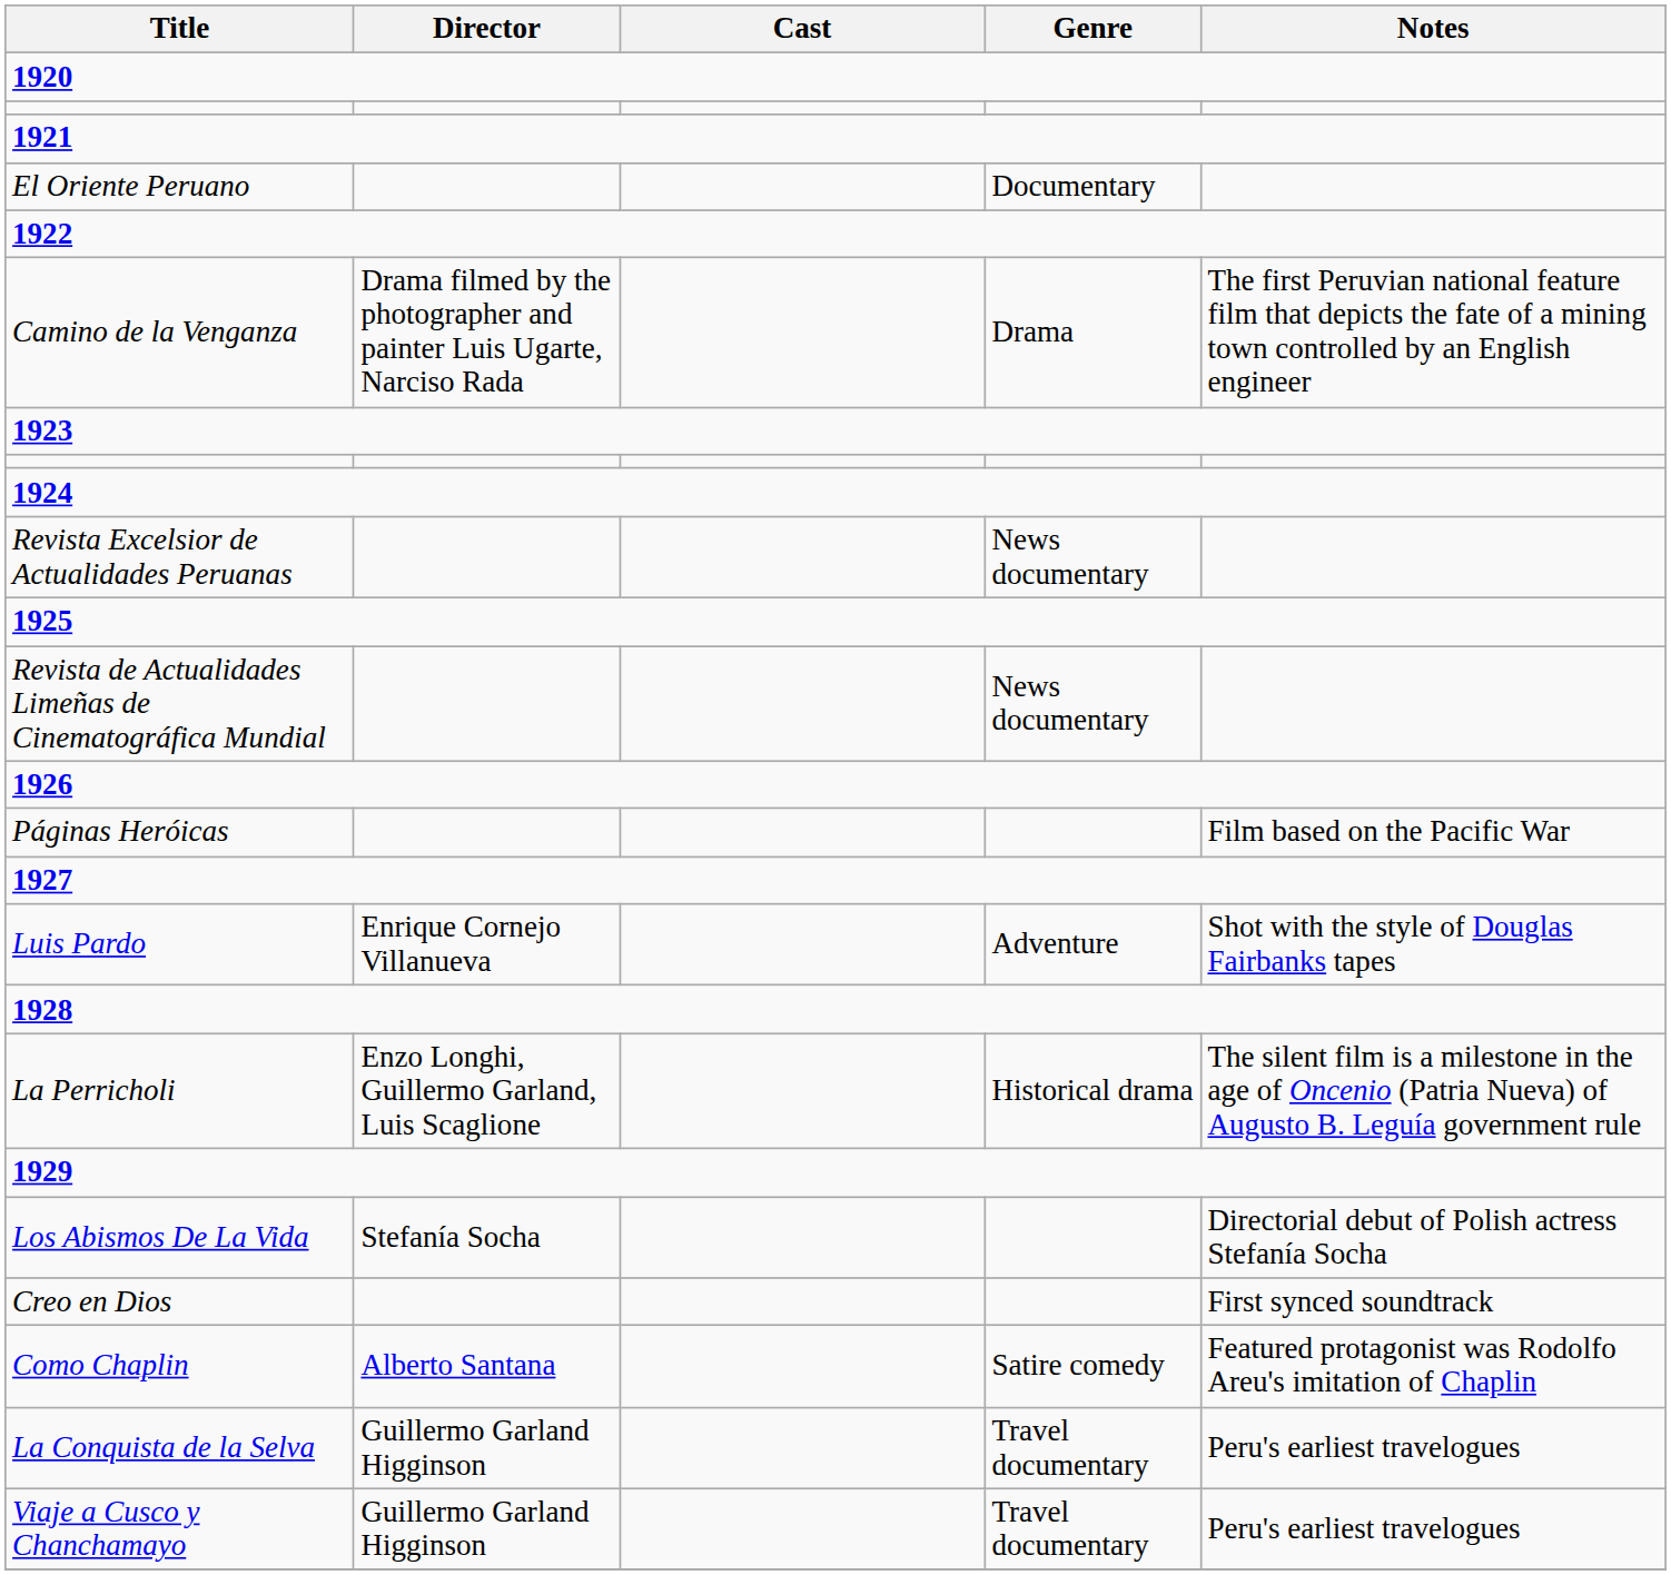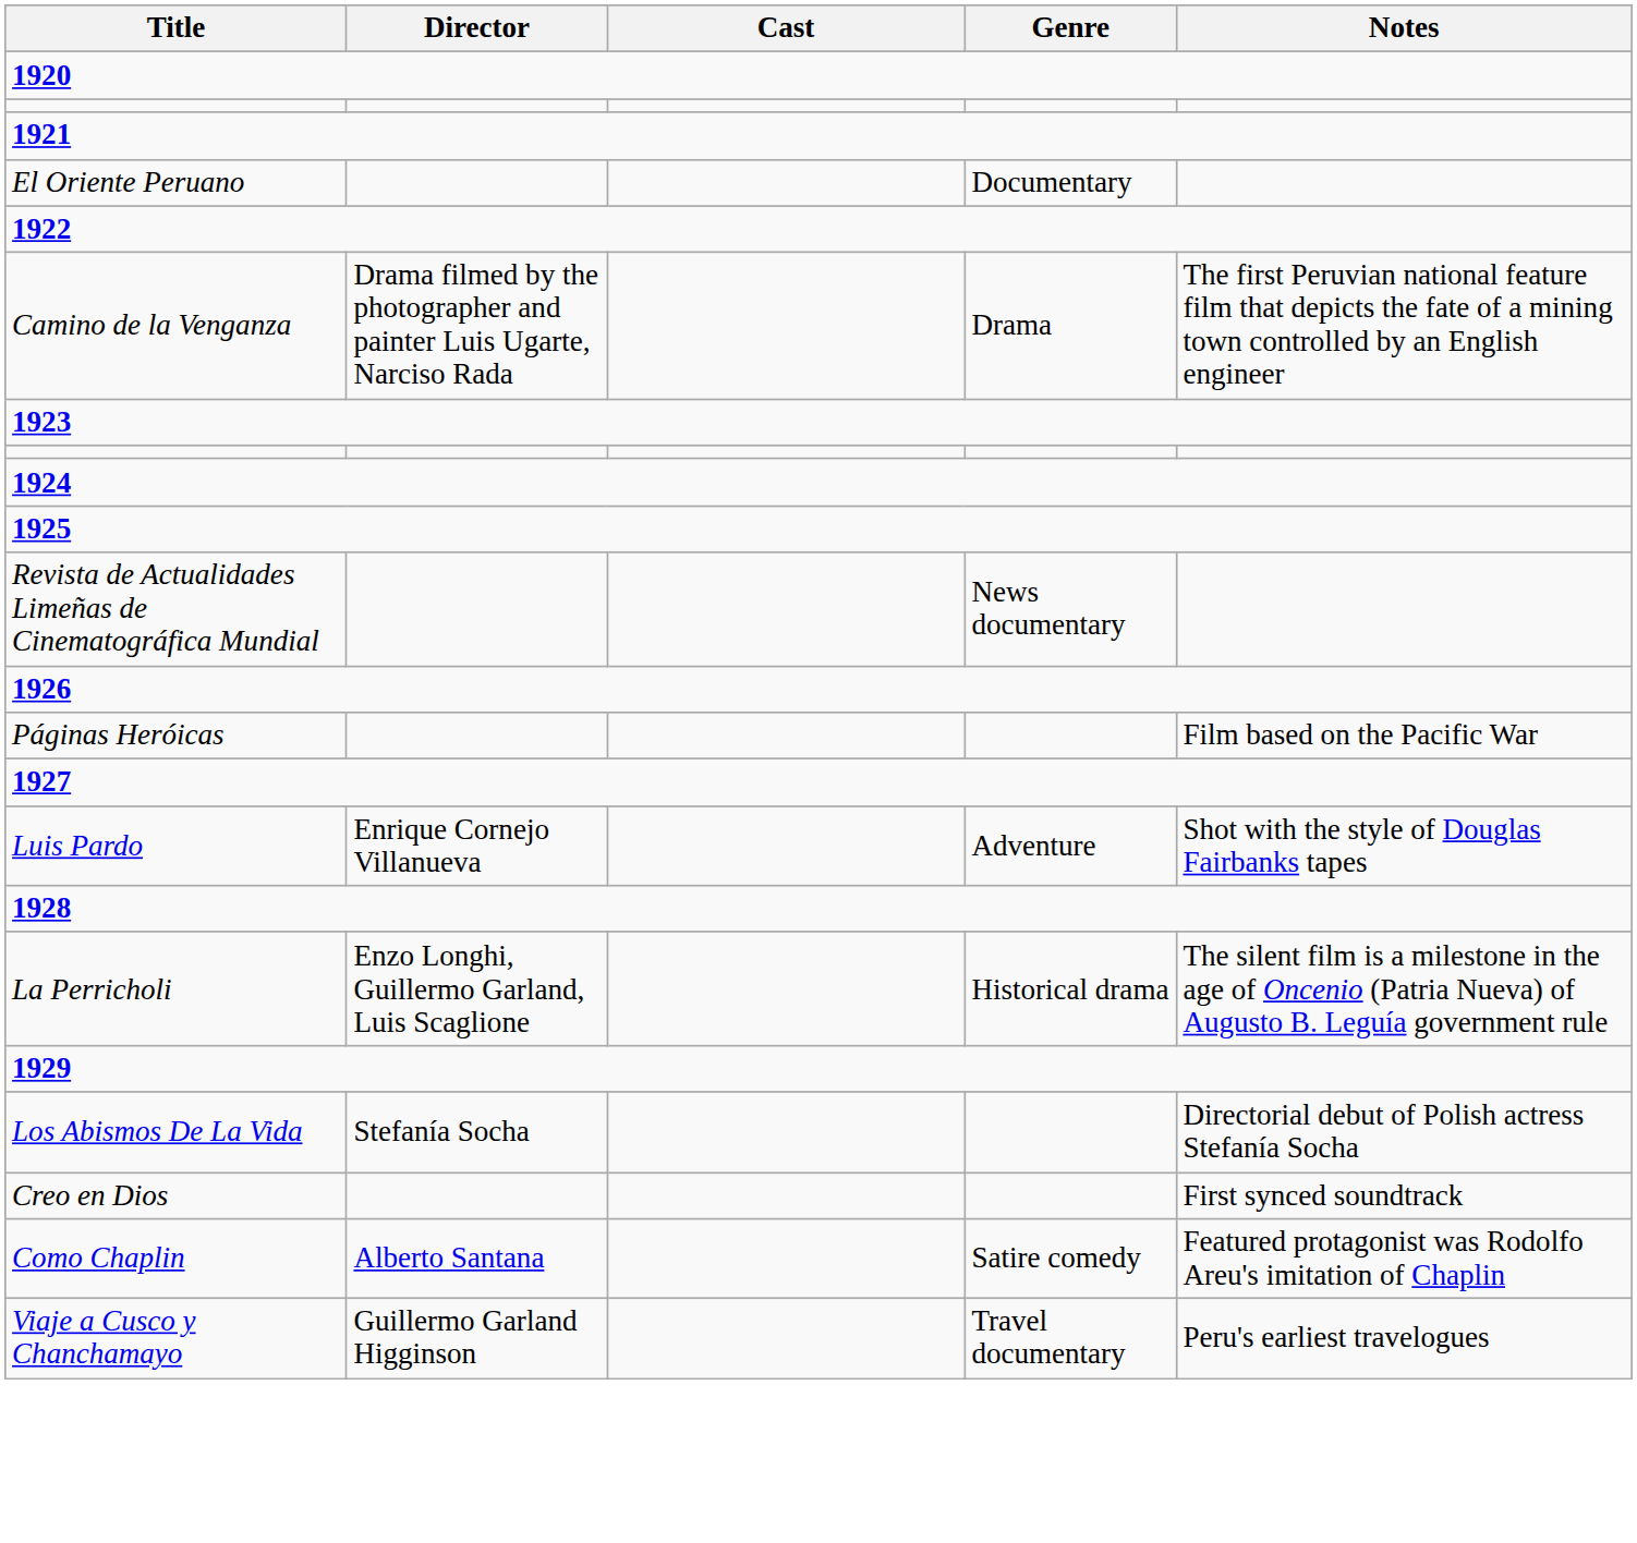 <table class="wikitable" width= "100%">
 <tr>
 <th width=21%>Title</th>
 <th width=16%>Director</th>
 <th width=22%>Cast</th>
 <th width=13%>Genre</th>
 <th width=28%>Notes</th>
 </tr>
 <tr>
 <td colspan="5" ><strong><a href='#'>1920</a></strong></td>
 </tr>
 <tr>
 <td></td>
 <td></td>
 <td></td>
 <td></td>
 <td></td>
 </tr>
 <tr>
 <td colspan="5" ><strong><a href='#'>1921</a></strong></td>
 </tr>
 <tr>
 <td><em>El Oriente Peruano</em></td>
 <td></td>
 <td></td>
 <td>Documentary</td>
 <td></td>
 </tr>
 <tr>
 <td colspan="5" ><strong><a href='#'>1922</a></strong></td>
 </tr>
 <tr>
 <td><em>Camino de la Venganza</em></td>
 <td>Drama filmed by the photographer and painter Luis Ugarte, Narciso Rada</td>
 <td></td>
 <td>Drama</td>
 <td>The first Peruvian national feature film that depicts the fate of a mining town controlled by an English engineer</td>
 </tr>
 <tr>
 <td colspan="5" ><strong><a href='#'>1923</a></strong></td>
 </tr>
 <tr>
 <td></td>
 <td></td>
 <td></td>
 <td></td>
 <td></td>
 </tr>
 <tr>
 <td colspan="5" ><strong><a href='#'>1924</a></strong></td>
-</tr>
-<tr>
-<td><em>Revista Excelsior de Actualidades Peruanas</em></td>
-<td></td>
-<td></td>
-<td>News documentary</td>
-<td></td>
 </tr>
 <tr>
 <td colspan="5" ><strong><a href='#'>1925</a></strong></td>
 </tr>
 <tr>
 <td><em>Revista de Actualidades Limeñas de Cinematográfica Mundial</em></td>
 <td></td>
 <td></td>
 <td>News documentary</td>
 <td></td>
 </tr>
 <tr>
 <td colspan="5" ><strong><a href='#'>1926</a></strong></td>
 </tr>
 <tr>
 <td><em>Páginas Heróicas</em></td>
 <td></td>
 <td></td>
 <td></td>
 <td>Film based on the Pacific War</td>
 </tr>
 <tr>
 <td colspan="5" ><strong><a href='#'>1927</a></strong></td>
 </tr>
 <tr>
 <td><em><a href='#'>Luis Pardo</a></em></td>
 <td>Enrique Cornejo Villanueva</td>
 <td></td>
 <td>Adventure</td>
 <td>Shot with the style of <a href='#'>Douglas Fairbanks</a> tapes</td>
 </tr>
 <tr>
 <td colspan="5" ><strong><a href='#'>1928</a></strong></td>
 </tr>
 <tr>
 <td><em>La Perricholi</em></td>
 <td>Enzo Longhi, Guillermo Garland, Luis Scaglione</td>
 <td></td>
 <td>Historical drama</td>
 <td>The silent film is a milestone in the age of <a href='#'><em>Oncenio</em></a> (Patria Nueva) of <a href='#'>Augusto B. Leguía</a> government rule</td>
 </tr>
 <tr>
 <td colspan="5" ><strong><a href='#'>1929</a></strong></td>
 </tr>
 <tr>
 <td><em><a href='#'>Los Abismos De La Vida</a></em></td>
 <td>Stefanía Socha</td>
 <td></td>
 <td></td>
 <td>Directorial debut of Polish actress Stefanía Socha</td>
 </tr>
 <tr>
 <td><em>Creo en Dios</em></td>
 <td></td>
 <td></td>
 <td></td>
 <td>First synced soundtrack</td>
 </tr>
 <tr>
 <td><em><a href='#'>Como Chaplin</a></em></td>
 <td><a href='#'>Alberto Santana</a></td>
 <td></td>
 <td>Satire comedy</td>
 <td> Featured protagonist was Rodolfo Areu's imitation of <a href='#'>Chaplin</a></td>
 </tr>
 <tr>
-<td><em><a href='#'>La Conquista de la Selva</a></em></td>
-<td>Guillermo Garland Higginson</td>
-<td></td>
-<td>Travel documentary</td>
-<td>Peru's earliest travelogues</td>
-</tr>
-<tr>
 <td><em><a href='#'>Viaje a Cusco y Chanchamayo</a></em></td>
 <td>Guillermo Garland Higginson</td>
 <td></td>
 <td>Travel documentary</td>
 <td>Peru's earliest travelogues</td>
 </tr>
 <tr>
 </tr>
 </table>
